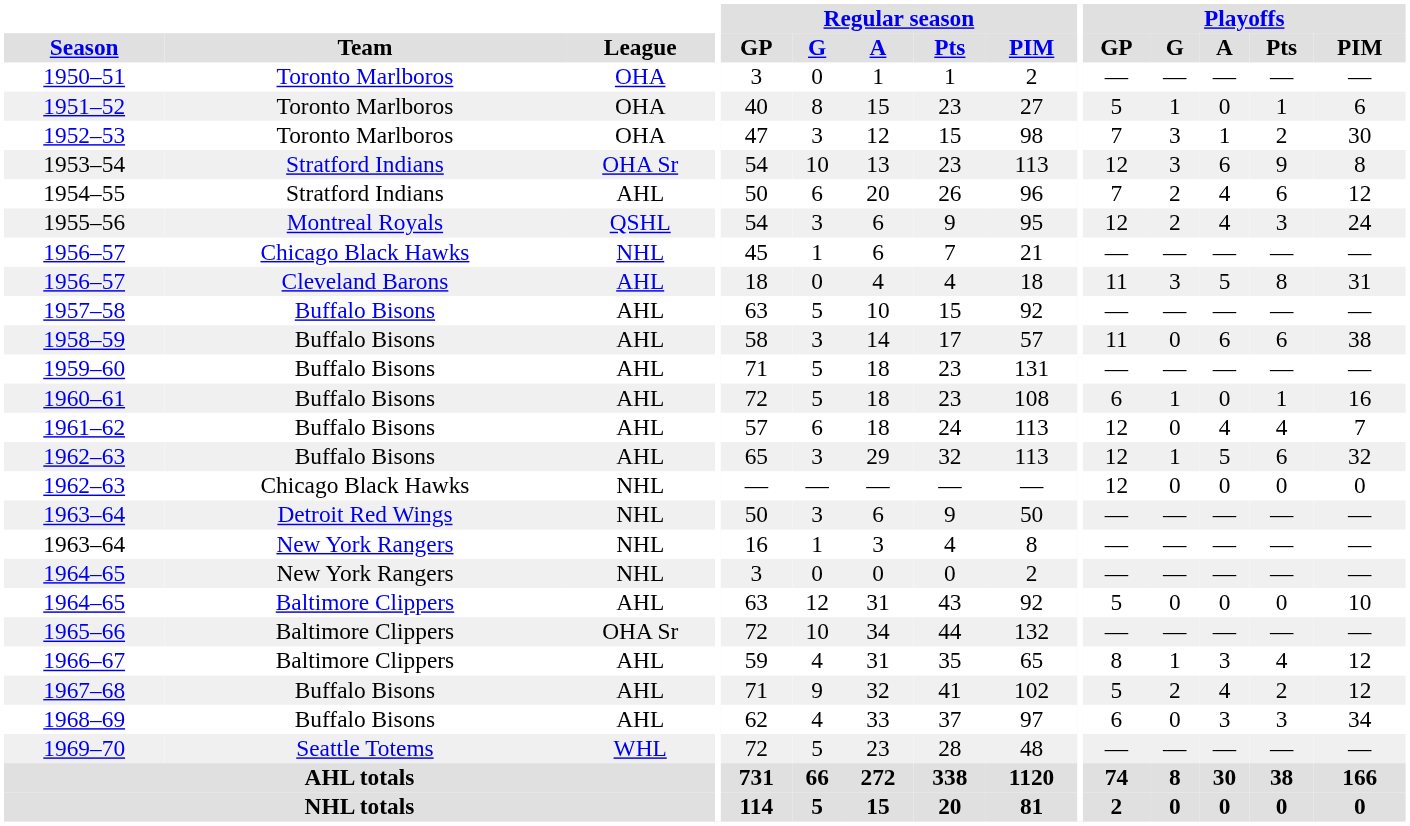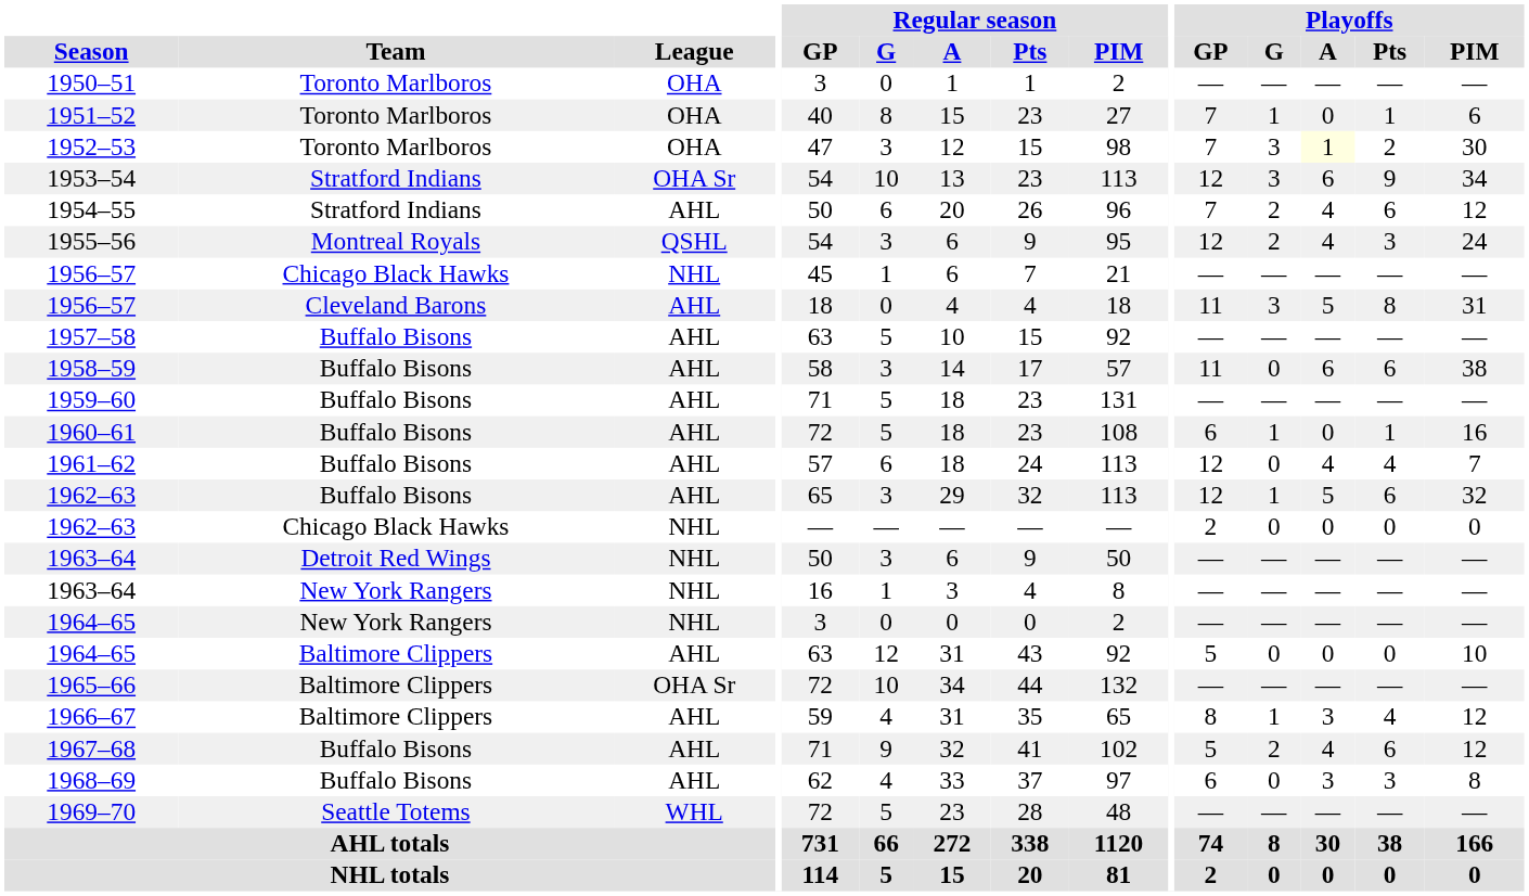 <table border="0" cellpadding="1" cellspacing="0" style="text-align:center; width:60em">
 <tr bgcolor="#e0e0e0">
 <th colspan="3" bgcolor="#ffffff"></th>
 <th rowspan="100" bgcolor="#ffffff"></th>
 <th colspan="5"><a href='#'>Regular season</a></th>
 <th rowspan="100" bgcolor="#ffffff"></th>
 <th colspan="5"><a href='#'>Playoffs</a></th>
 </tr>
 <tr bgcolor="#e0e0e0">
 <th><a href='#'>Season</a></th>
 <th>Team</th>
 <th>League</th>
 <th>GP</th>
 <th><a href='#'>G</a></th>
 <th><a href='#'>A</a></th>
 <th><a href='#'>Pts</a></th>
 <th><a href='#'>PIM</a></th>
 <th>GP</th>
 <th>G</th>
 <th>A</th>
 <th>Pts</th>
 <th>PIM</th>
 </tr>
 <tr>
 <td><a href='#'>1950–51</a></td>
 <td><a href='#'>Toronto Marlboros</a></td>
 <td><a href='#'>OHA</a></td>
 <td>3</td>
 <td>0</td>
 <td>1</td>
 <td>1</td>
 <td>2</td>
 <td>—</td>
 <td>—</td>
 <td>—</td>
 <td>—</td>
 <td>—</td>
 </tr>
 <tr bgcolor="#f0f0f0">
 <td><a href='#'>1951–52</a></td>
 <td>Toronto Marlboros</td>
 <td>OHA</td>
 <td>40</td>
 <td>8</td>
 <td>15</td>
 <td>23</td>
 <td>27</td>
-<td>5</td>
+<td>7</td>
 <td>1</td>
 <td>0</td>
 <td>1</td>
 <td>6</td>
 </tr>
 <tr>
 <td><a href='#'>1952–53</a></td>
 <td>Toronto Marlboros</td>
 <td>OHA</td>
 <td>47</td>
 <td>3</td>
 <td>12</td>
 <td>15</td>
 <td>98</td>
 <td>7</td>
 <td>3</td>
-<td>1</td>
+<td style="background: lightyellow;">1</td>
 <td>2</td>
 <td>30</td>
 </tr>
 <tr bgcolor="#f0f0f0">
 <td>1953–54</td>
 <td><a href='#'>Stratford Indians</a></td>
 <td><a href='#'>OHA Sr</a></td>
 <td>54</td>
 <td>10</td>
 <td>13</td>
 <td>23</td>
 <td>113</td>
 <td>12</td>
 <td>3</td>
 <td>6</td>
 <td>9</td>
-<td>8</td>
+<td>34</td>
 </tr>
 <tr>
 <td>1954–55</td>
 <td>Stratford Indians</td>
 <td>AHL</td>
 <td>50</td>
 <td>6</td>
 <td>20</td>
 <td>26</td>
 <td>96</td>
 <td>7</td>
 <td>2</td>
 <td>4</td>
 <td>6</td>
 <td>12</td>
 </tr>
 <tr bgcolor="#f0f0f0">
 <td>1955–56</td>
 <td><a href='#'>Montreal Royals</a></td>
 <td><a href='#'>QSHL</a></td>
 <td>54</td>
 <td>3</td>
 <td>6</td>
 <td>9</td>
 <td>95</td>
 <td>12</td>
 <td>2</td>
 <td>4</td>
 <td>3</td>
 <td>24</td>
 </tr>
 <tr>
 <td><a href='#'>1956–57</a></td>
 <td><a href='#'>Chicago Black Hawks</a></td>
 <td><a href='#'>NHL</a></td>
 <td>45</td>
 <td>1</td>
 <td>6</td>
 <td>7</td>
 <td>21</td>
 <td>—</td>
 <td>—</td>
 <td>—</td>
 <td>—</td>
 <td>—</td>
 </tr>
 <tr bgcolor="#f0f0f0">
 <td><a href='#'>1956–57</a></td>
 <td><a href='#'>Cleveland Barons</a></td>
 <td><a href='#'>AHL</a></td>
 <td>18</td>
 <td>0</td>
 <td>4</td>
 <td>4</td>
 <td>18</td>
 <td>11</td>
 <td>3</td>
 <td>5</td>
 <td>8</td>
 <td>31</td>
 </tr>
 <tr>
 <td><a href='#'>1957–58</a></td>
 <td><a href='#'>Buffalo Bisons</a></td>
 <td>AHL</td>
 <td>63</td>
 <td>5</td>
 <td>10</td>
 <td>15</td>
 <td>92</td>
 <td>—</td>
 <td>—</td>
 <td>—</td>
 <td>—</td>
 <td>—</td>
 </tr>
 <tr bgcolor="#f0f0f0">
 <td><a href='#'>1958–59</a></td>
 <td>Buffalo Bisons</td>
 <td>AHL</td>
 <td>58</td>
 <td>3</td>
 <td>14</td>
 <td>17</td>
 <td>57</td>
 <td>11</td>
 <td>0</td>
 <td>6</td>
 <td>6</td>
 <td>38</td>
 </tr>
 <tr>
 <td><a href='#'>1959–60</a></td>
 <td>Buffalo Bisons</td>
 <td>AHL</td>
 <td>71</td>
 <td>5</td>
 <td>18</td>
 <td>23</td>
 <td>131</td>
 <td>—</td>
 <td>—</td>
 <td>—</td>
 <td>—</td>
 <td>—</td>
 </tr>
 <tr bgcolor="#f0f0f0">
 <td><a href='#'>1960–61</a></td>
 <td>Buffalo Bisons</td>
 <td>AHL</td>
 <td>72</td>
 <td>5</td>
 <td>18</td>
 <td>23</td>
 <td>108</td>
 <td>6</td>
 <td>1</td>
 <td>0</td>
 <td>1</td>
 <td>16</td>
 </tr>
 <tr>
 <td><a href='#'>1961–62</a></td>
 <td>Buffalo Bisons</td>
 <td>AHL</td>
 <td>57</td>
 <td>6</td>
 <td>18</td>
 <td>24</td>
 <td>113</td>
 <td>12</td>
 <td>0</td>
 <td>4</td>
 <td>4</td>
 <td>7</td>
 </tr>
 <tr bgcolor="#f0f0f0">
 <td><a href='#'>1962–63</a></td>
 <td>Buffalo Bisons</td>
 <td>AHL</td>
 <td>65</td>
 <td>3</td>
 <td>29</td>
 <td>32</td>
 <td>113</td>
 <td>12</td>
 <td>1</td>
 <td>5</td>
 <td>6</td>
 <td>32</td>
 </tr>
 <tr>
 <td><a href='#'>1962–63</a></td>
 <td>Chicago Black Hawks</td>
 <td>NHL</td>
 <td>—</td>
 <td>—</td>
 <td>—</td>
 <td>—</td>
 <td>—</td>
-<td>12</td>
+<td>2</td>
 <td>0</td>
 <td>0</td>
 <td>0</td>
 <td>0</td>
 </tr>
 <tr bgcolor="#f0f0f0">
 <td><a href='#'>1963–64</a></td>
 <td><a href='#'>Detroit Red Wings</a></td>
 <td>NHL</td>
 <td>50</td>
 <td>3</td>
 <td>6</td>
 <td>9</td>
 <td>50</td>
 <td>—</td>
 <td>—</td>
 <td>—</td>
 <td>—</td>
 <td>—</td>
 </tr>
 <tr>
 <td>1963–64</td>
 <td><a href='#'>New York Rangers</a></td>
 <td>NHL</td>
 <td>16</td>
 <td>1</td>
 <td>3</td>
 <td>4</td>
 <td>8</td>
 <td>—</td>
 <td>—</td>
 <td>—</td>
 <td>—</td>
 <td>—</td>
 </tr>
 <tr bgcolor="#f0f0f0">
 <td><a href='#'>1964–65</a></td>
 <td>New York Rangers</td>
 <td>NHL</td>
 <td>3</td>
 <td>0</td>
 <td>0</td>
 <td>0</td>
 <td>2</td>
 <td>—</td>
 <td>—</td>
 <td>—</td>
 <td>—</td>
 <td>—</td>
 </tr>
 <tr>
 <td><a href='#'>1964–65</a></td>
 <td><a href='#'>Baltimore Clippers</a></td>
 <td>AHL</td>
 <td>63</td>
 <td>12</td>
 <td>31</td>
 <td>43</td>
 <td>92</td>
 <td>5</td>
 <td>0</td>
 <td>0</td>
 <td>0</td>
 <td>10</td>
 </tr>
 <tr bgcolor="#f0f0f0">
 <td><a href='#'>1965–66</a></td>
 <td>Baltimore Clippers</td>
 <td>OHA Sr</td>
 <td>72</td>
 <td>10</td>
 <td>34</td>
 <td>44</td>
 <td>132</td>
 <td>—</td>
 <td>—</td>
 <td>—</td>
 <td>—</td>
 <td>—</td>
 </tr>
 <tr>
 <td><a href='#'>1966–67</a></td>
 <td>Baltimore Clippers</td>
 <td>AHL</td>
 <td>59</td>
 <td>4</td>
 <td>31</td>
 <td>35</td>
 <td>65</td>
 <td>8</td>
 <td>1</td>
 <td>3</td>
 <td>4</td>
 <td>12</td>
 </tr>
 <tr bgcolor="#f0f0f0">
 <td><a href='#'>1967–68</a></td>
 <td>Buffalo Bisons</td>
 <td>AHL</td>
 <td>71</td>
 <td>9</td>
 <td>32</td>
 <td>41</td>
 <td>102</td>
 <td>5</td>
 <td>2</td>
 <td>4</td>
-<td>2</td>
+<td>6</td>
 <td>12</td>
 </tr>
 <tr>
 <td><a href='#'>1968–69</a></td>
 <td>Buffalo Bisons</td>
 <td>AHL</td>
 <td>62</td>
 <td>4</td>
 <td>33</td>
 <td>37</td>
 <td>97</td>
 <td>6</td>
 <td>0</td>
 <td>3</td>
 <td>3</td>
-<td>34</td>
+<td>8</td>
 </tr>
 <tr bgcolor="#f0f0f0">
 <td><a href='#'>1969–70</a></td>
 <td><a href='#'>Seattle Totems</a></td>
 <td><a href='#'>WHL</a></td>
 <td>72</td>
 <td>5</td>
 <td>23</td>
 <td>28</td>
 <td>48</td>
 <td>—</td>
 <td>—</td>
 <td>—</td>
 <td>—</td>
 <td>—</td>
 </tr>
 <tr bgcolor="#e0e0e0">
 <th colspan="3">AHL totals</th>
 <th>731</th>
 <th>66</th>
 <th>272</th>
 <th>338</th>
 <th>1120</th>
 <th>74</th>
 <th>8</th>
 <th>30</th>
 <th>38</th>
 <th>166</th>
 </tr>
 <tr bgcolor="#e0e0e0">
 <th colspan="3">NHL totals</th>
 <th>114</th>
 <th>5</th>
 <th>15</th>
 <th>20</th>
 <th>81</th>
 <th>2</th>
 <th>0</th>
 <th>0</th>
 <th>0</th>
 <th>0</th>
 </tr>
 </table>
